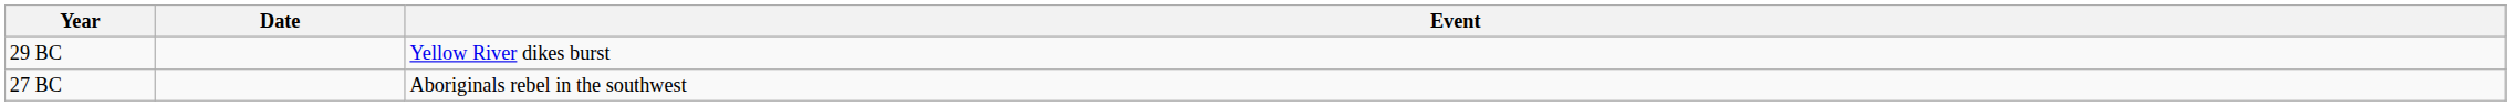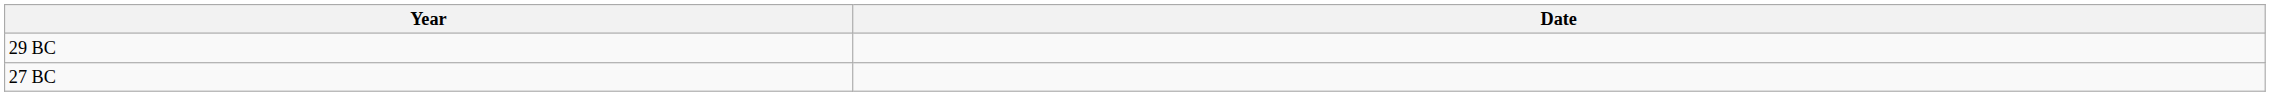 <table class="wikitable" style="width:100%;">
 <tr>
 <th style="width:6%">Year</th>
 <th style="width:10%">Date</th>
-<th>Event</th>
 </tr>
 <tr>
 <td>29 BC</td>
 <td></td>
-<td><a href='#'>Yellow River</a> dikes burst</td>
 </tr>
 <tr>
 <td>27 BC</td>
 <td></td>
-<td>Aboriginals rebel in the southwest</td>
 </tr>
 </table>
